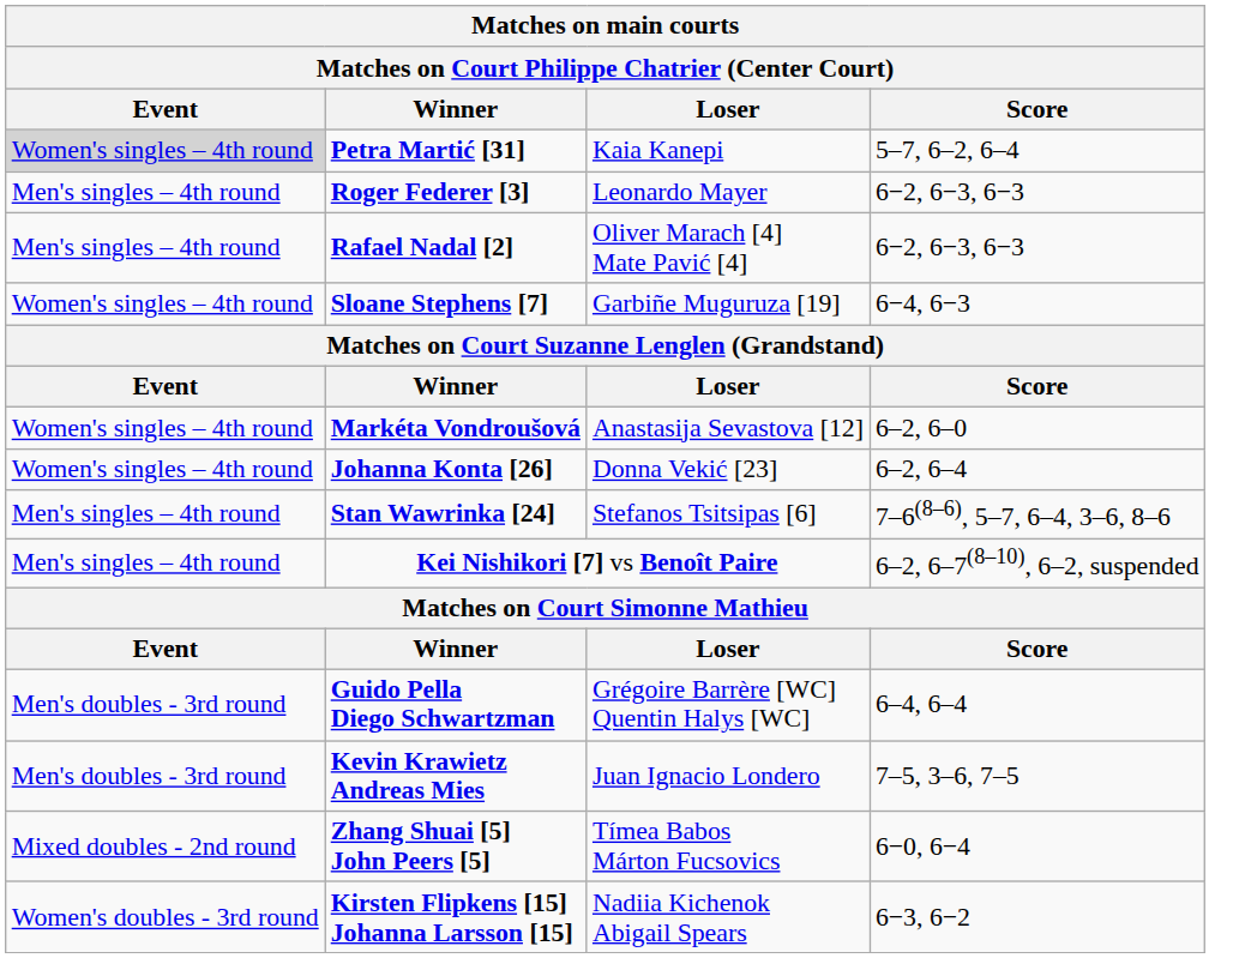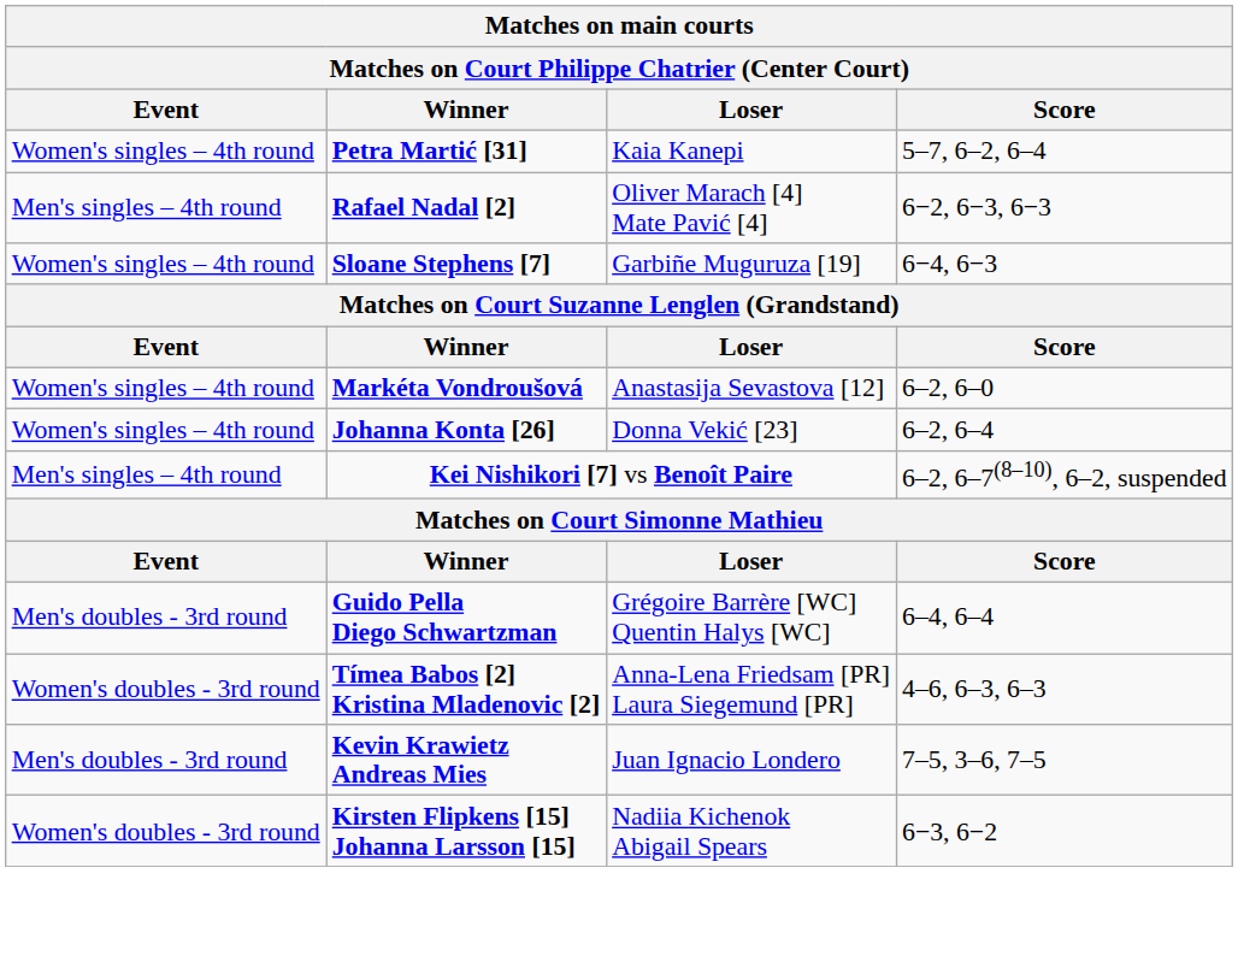 <table class="wikitable">
 <tr>
 <th colspan=4 style=white-space:nowrap>Matches on main courts</th>
 </tr>
 <tr>
 <th colspan=4>Matches on <a href='#'>Court Philippe Chatrier</a> (Center Court)</th>
 </tr>
 <tr>
 <th>Event</th>
 <th>Winner</th>
 <th>Loser</th>
 <th>Score</th>
 </tr>
 <tr>
-<td style="background: lightgrey;"><a href='#'>Women's singles – 4th round</a></td>
+<td><a href='#'>Women's singles – 4th round</a></td>
 <td> <strong><a href='#'>Petra Martić</a> [31]</strong></td>
 <td> <a href='#'>Kaia Kanepi</a></td>
 <td>5–7, 6–2, 6–4</td>
-</tr>
-<tr>
-<td><a href='#'>Men's singles – 4th round</a></td>
-<td> <strong><a href='#'>Roger Federer</a> [3]</strong></td>
-<td> <a href='#'>Leonardo Mayer</a></td>
-<td>6−2, 6−3, 6−3</td>
 </tr>
 <tr>
 <td><a href='#'>Men's singles – 4th round</a></td>
 <td> <strong><a href='#'>Rafael Nadal</a> [2]</strong></td>
 <td> <a href='#'>Oliver Marach</a> [4] <br>  <a href='#'>Mate Pavić</a> [4]</td>
 <td>6−2, 6−3, 6−3</td>
 </tr>
 <tr>
 <td><a href='#'>Women's singles – 4th round</a></td>
 <td> <strong><a href='#'>Sloane Stephens</a> [7]</strong></td>
 <td> <a href='#'>Garbiñe Muguruza</a> [19]</td>
 <td>6−4, 6−3</td>
 </tr>
 <tr>
 <th colspan=4>Matches on <a href='#'>Court Suzanne Lenglen</a> (Grandstand)</th>
 </tr>
 <tr>
 <th>Event</th>
 <th>Winner</th>
 <th>Loser</th>
 <th>Score</th>
 </tr>
 <tr>
 <td><a href='#'>Women's singles – 4th round</a></td>
 <td> <strong><a href='#'>Markéta Vondroušová</a></strong></td>
 <td> <a href='#'>Anastasija Sevastova</a> [12]</td>
 <td>6–2, 6–0</td>
 </tr>
 <tr>
 <td><a href='#'>Women's singles – 4th round</a></td>
 <td> <strong><a href='#'>Johanna Konta</a> [26]</strong></td>
 <td> <a href='#'>Donna Vekić</a> [23]</td>
 <td>6–2, 6–4</td>
 </tr>
 <tr>
 <td><a href='#'>Men's singles – 4th round</a></td>
-<td> <strong><a href='#'>Stan Wawrinka</a> [24]</strong></td>
-<td> <a href='#'>Stefanos Tsitsipas</a> [6]</td>
-<td>7–6<sup>(8–6)</sup>, 5–7, 6–4, 3–6, 8–6</td>
-</tr>
-<tr>
-<td><a href='#'>Men's singles – 4th round</a></td>
 <td colspan="2" align="center"> <strong><a href='#'>Kei Nishikori</a> [7]</strong> vs  <strong><a href='#'>Benoît Paire</a></strong></td>
 <td>6–2, 6–7<sup>(8–10)</sup>, 6–2, suspended</td>
 </tr>
 <tr>
 <th colspan=4>Matches on <a href='#'>Court Simonne Mathieu</a></th>
 </tr>
 <tr>
 <th>Event</th>
 <th>Winner</th>
 <th>Loser</th>
 <th>Score</th>
 </tr>
 <tr>
 <td><a href='#'>Men's doubles - 3rd round</a></td>
 <td><strong> <a href='#'>Guido Pella</a> <br>  <a href='#'>Diego Schwartzman</a></strong></td>
 <td> <a href='#'>Grégoire Barrère</a> [WC] <br>  <a href='#'>Quentin Halys</a> [WC]</td>
 <td>6–4, 6–4</td>
 </tr>
 <tr>
+<td><a href='#'>Women's doubles - 3rd round</a></td>
+<td><strong> <a href='#'>Tímea Babos</a> [2] <br>  <a href='#'>Kristina Mladenovic</a> [2]</strong></td>
+<td> <a href='#'>Anna-Lena Friedsam</a> [PR] <br>  <a href='#'>Laura Siegemund</a> [PR]</td>
+<td>4–6, 6–3, 6–3</td>
+</tr>
+<tr>
 <td><a href='#'>Men's doubles - 3rd round</a></td>
 <td><strong> <a href='#'>Kevin Krawietz</a> <br>  <a href='#'>Andreas Mies</a></strong></td>
 <td> <a href='#'>Juan Ignacio Londero</a></td>
 <td>7–5, 3–6, 7–5</td>
-</tr>
-<tr>
-<td><a href='#'>Mixed doubles - 2nd round</a></td>
-<td><strong> <a href='#'>Zhang Shuai</a> [5] <br>  <a href='#'>John Peers</a> [5]</strong></td>
-<td> <a href='#'>Tímea Babos</a> <br>  <a href='#'>Márton Fucsovics</a></td>
-<td>6−0, 6−4</td>
 </tr>
 <tr>
 <td><a href='#'>Women's doubles - 3rd round</a></td>
 <td><strong> <a href='#'>Kirsten Flipkens</a> [15]<br>  <a href='#'>Johanna Larsson</a> [15]</strong></td>
 <td> <a href='#'>Nadiia Kichenok</a> <br>  <a href='#'>Abigail Spears</a></td>
 <td>6−3, 6−2</td>
 </tr>
 <tr>
 </tr>
 </table>
